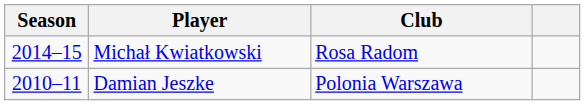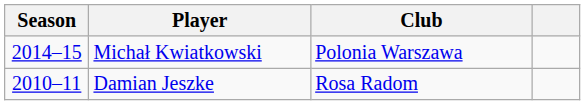 <table class="wikitable">
 <tr>
 <th width=60>Season</th>
 <th width=170>Player</th>
 <th width=170>Club</th>
 <th width=30></th>
 </tr>
 <tr>
 <td style="text-align:center;"><a href='#'>2014–15</a></td>
 <td> <a href='#'>Michał Kwiatkowski</a></td>
-<td><a href='#'>Rosa Radom</a></td>
+<td><a href='#'>Polonia Warszawa</a></td>
 <td style="text-align:center;"></td>
 </tr>
 <tr>
 <td style="text-align:center;"><a href='#'>2010–11</a></td>
 <td> <a href='#'>Damian Jeszke</a></td>
-<td><a href='#'>Polonia Warszawa</a></td>
+<td><a href='#'>Rosa Radom</a></td>
 <td></td>
 </tr>
 </table>
